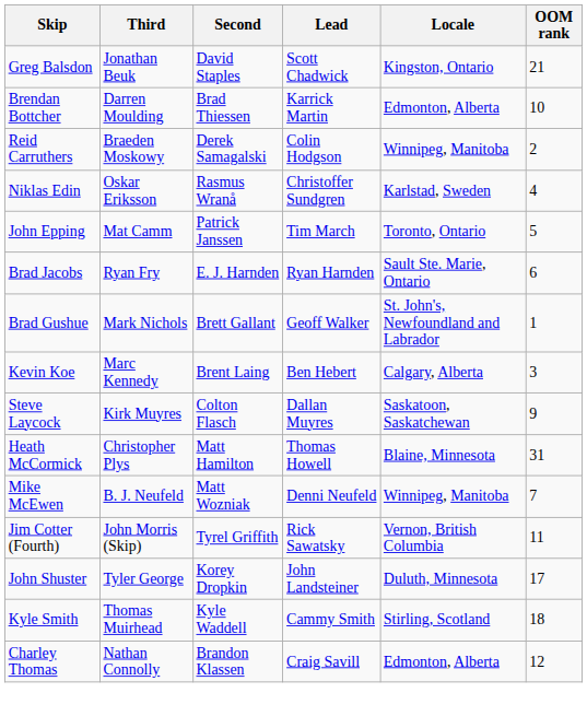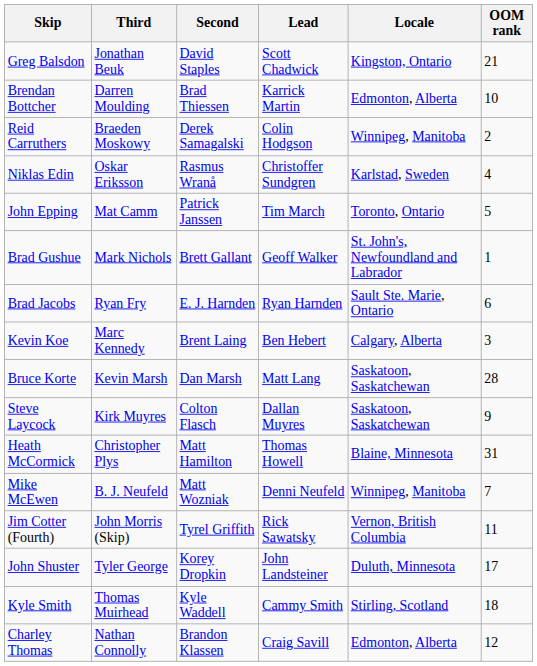 <table class=wikitable>
 <tr>
 <th>Skip</th>
 <th>Third</th>
 <th>Second</th>
 <th>Lead</th>
 <th>Locale</th>
 <th>OOM rank</th>
 </tr>
 <tr>
 <td><a href='#'>Greg Balsdon</a></td>
 <td><a href='#'>Jonathan Beuk</a></td>
 <td><a href='#'>David Staples</a></td>
 <td><a href='#'>Scott Chadwick</a></td>
 <td> <a href='#'>Kingston, Ontario</a></td>
 <td>21</td>
 </tr>
 <tr>
 <td><a href='#'>Brendan Bottcher</a></td>
 <td><a href='#'>Darren Moulding</a></td>
 <td><a href='#'>Brad Thiessen</a></td>
 <td><a href='#'>Karrick Martin</a></td>
 <td> <a href='#'>Edmonton</a>, <a href='#'>Alberta</a></td>
 <td>10</td>
 </tr>
 <tr>
 <td><a href='#'>Reid Carruthers</a></td>
 <td><a href='#'>Braeden Moskowy</a></td>
 <td><a href='#'>Derek Samagalski</a></td>
 <td><a href='#'>Colin Hodgson</a></td>
 <td> <a href='#'>Winnipeg</a>, <a href='#'>Manitoba</a></td>
 <td>2</td>
 </tr>
 <tr>
 <td><a href='#'>Niklas Edin</a></td>
 <td><a href='#'>Oskar Eriksson</a></td>
 <td><a href='#'>Rasmus Wranå</a></td>
 <td><a href='#'>Christoffer Sundgren</a></td>
 <td> <a href='#'>Karlstad</a>, <a href='#'>Sweden</a></td>
 <td>4</td>
 </tr>
 <tr>
 <td><a href='#'>John Epping</a></td>
 <td><a href='#'>Mat Camm</a></td>
 <td><a href='#'>Patrick Janssen</a></td>
 <td><a href='#'>Tim March</a></td>
 <td> <a href='#'>Toronto</a>, <a href='#'>Ontario</a></td>
 <td>5</td>
 </tr>
 <tr>
+<td><a href='#'>Brad Gushue</a></td>
+<td><a href='#'>Mark Nichols</a></td>
+<td><a href='#'>Brett Gallant</a></td>
+<td><a href='#'>Geoff Walker</a></td>
+<td> <a href='#'>St. John's, Newfoundland and Labrador</a></td>
+<td>1</td>
+</tr>
+<tr>
 <td><a href='#'>Brad Jacobs</a></td>
 <td><a href='#'>Ryan Fry</a></td>
 <td><a href='#'>E. J. Harnden</a></td>
 <td><a href='#'>Ryan Harnden</a></td>
 <td> <a href='#'>Sault Ste. Marie</a>, <a href='#'>Ontario</a></td>
 <td>6</td>
 </tr>
 <tr>
-<td><a href='#'>Brad Gushue</a></td>
-<td><a href='#'>Mark Nichols</a></td>
-<td><a href='#'>Brett Gallant</a></td>
-<td><a href='#'>Geoff Walker</a></td>
-<td> <a href='#'>St. John's, Newfoundland and Labrador</a></td>
-<td>1</td>
-</tr>
-<tr>
 <td><a href='#'>Kevin Koe</a></td>
 <td><a href='#'>Marc Kennedy</a></td>
 <td><a href='#'>Brent Laing</a></td>
 <td><a href='#'>Ben Hebert</a></td>
 <td> <a href='#'>Calgary</a>, <a href='#'>Alberta</a></td>
 <td>3</td>
+</tr>
+<tr>
+<td><a href='#'>Bruce Korte</a></td>
+<td><a href='#'>Kevin Marsh</a></td>
+<td><a href='#'>Dan Marsh</a></td>
+<td><a href='#'>Matt Lang</a></td>
+<td> <a href='#'>Saskatoon</a>, <a href='#'>Saskatchewan</a></td>
+<td>28</td>
 </tr>
 <tr>
 <td><a href='#'>Steve Laycock</a></td>
 <td><a href='#'>Kirk Muyres</a></td>
 <td><a href='#'>Colton Flasch</a></td>
 <td><a href='#'>Dallan Muyres</a></td>
 <td> <a href='#'>Saskatoon</a>, <a href='#'>Saskatchewan</a></td>
 <td>9</td>
 </tr>
 <tr>
 <td><a href='#'>Heath McCormick</a></td>
 <td><a href='#'>Christopher Plys</a></td>
 <td><a href='#'>Matt Hamilton</a></td>
 <td><a href='#'>Thomas Howell</a></td>
 <td> <a href='#'>Blaine, Minnesota</a></td>
 <td>31</td>
 </tr>
 <tr>
 <td><a href='#'>Mike McEwen</a></td>
 <td><a href='#'>B. J. Neufeld</a></td>
 <td><a href='#'>Matt Wozniak</a></td>
 <td><a href='#'>Denni Neufeld</a></td>
 <td> <a href='#'>Winnipeg</a>, <a href='#'>Manitoba</a></td>
 <td>7</td>
 </tr>
 <tr>
 <td><a href='#'>Jim Cotter</a> (Fourth)</td>
 <td><a href='#'>John Morris</a> (Skip)</td>
 <td><a href='#'>Tyrel Griffith</a></td>
 <td><a href='#'>Rick Sawatsky</a></td>
 <td> <a href='#'>Vernon, British Columbia</a></td>
 <td>11</td>
 </tr>
 <tr>
 <td><a href='#'>John Shuster</a></td>
 <td><a href='#'>Tyler George</a></td>
 <td><a href='#'>Korey Dropkin</a></td>
 <td><a href='#'>John Landsteiner</a></td>
 <td> <a href='#'>Duluth, Minnesota</a></td>
 <td>17</td>
 </tr>
 <tr>
 <td><a href='#'>Kyle Smith</a></td>
 <td><a href='#'>Thomas Muirhead</a></td>
 <td><a href='#'>Kyle Waddell</a></td>
 <td><a href='#'>Cammy Smith</a></td>
 <td> <a href='#'>Stirling, Scotland</a></td>
 <td>18</td>
 </tr>
 <tr>
 <td><a href='#'>Charley Thomas</a></td>
 <td><a href='#'>Nathan Connolly</a></td>
 <td><a href='#'>Brandon Klassen</a></td>
 <td><a href='#'>Craig Savill</a></td>
 <td> <a href='#'>Edmonton</a>, <a href='#'>Alberta</a></td>
 <td>12</td>
 </tr>
 </table>
